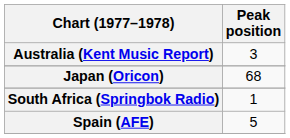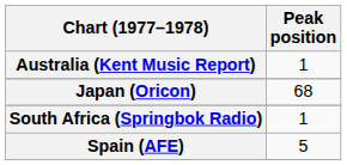 <table class="wikitable sortable plainrowheaders" style="text-align:center">
 <tr>
 <th>Chart (1977–1978)</th>
 <th>Peak<br>position</th>
 </tr>
 <tr>
 <th scope="row">Australia (<a href='#'>Kent Music Report</a>)</th>
-<td>3</td>
+<td>1</td>
 </tr>
 <tr>
 </tr>
 <tr>
 </tr>
 <tr>
 </tr>
 <tr>
 </tr>
 <tr>
 </tr>
 <tr>
 </tr>
 <tr>
 <th scope="row">Japan (<a href='#'>Oricon</a>)</th>
 <td>68</td>
 </tr>
 <tr>
 </tr>
 <tr>
 </tr>
 <tr>
 </tr>
 <tr>
 </tr>
 <tr>
 <th scope="row">South Africa (<a href='#'>Springbok Radio</a>)</th>
 <td>1</td>
 </tr>
 <tr>
 <th scope="row">Spain (<a href='#'>AFE</a>)</th>
 <td>5</td>
 </tr>
 <tr>
 </tr>
 <tr>
 </tr>
 <tr>
 </tr>
 <tr>
 </tr>
 <tr>
 </tr>
 </table>
